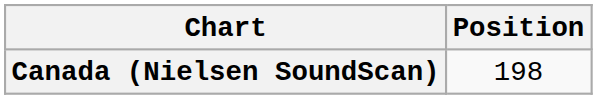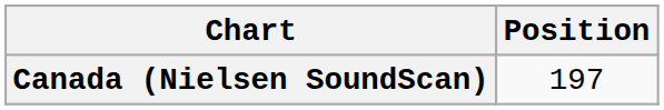 <table class="wikitable plainrowheaders" style="text-align:center">
 <tr>
 <th scope="col">Chart</th>
 <th scope="col">Position</th>
 </tr>
 <tr>
 <th scope="row">Canada (Nielsen SoundScan)</th>
-<td>198</td>
+<td>197</td>
 </tr>
 </table>
